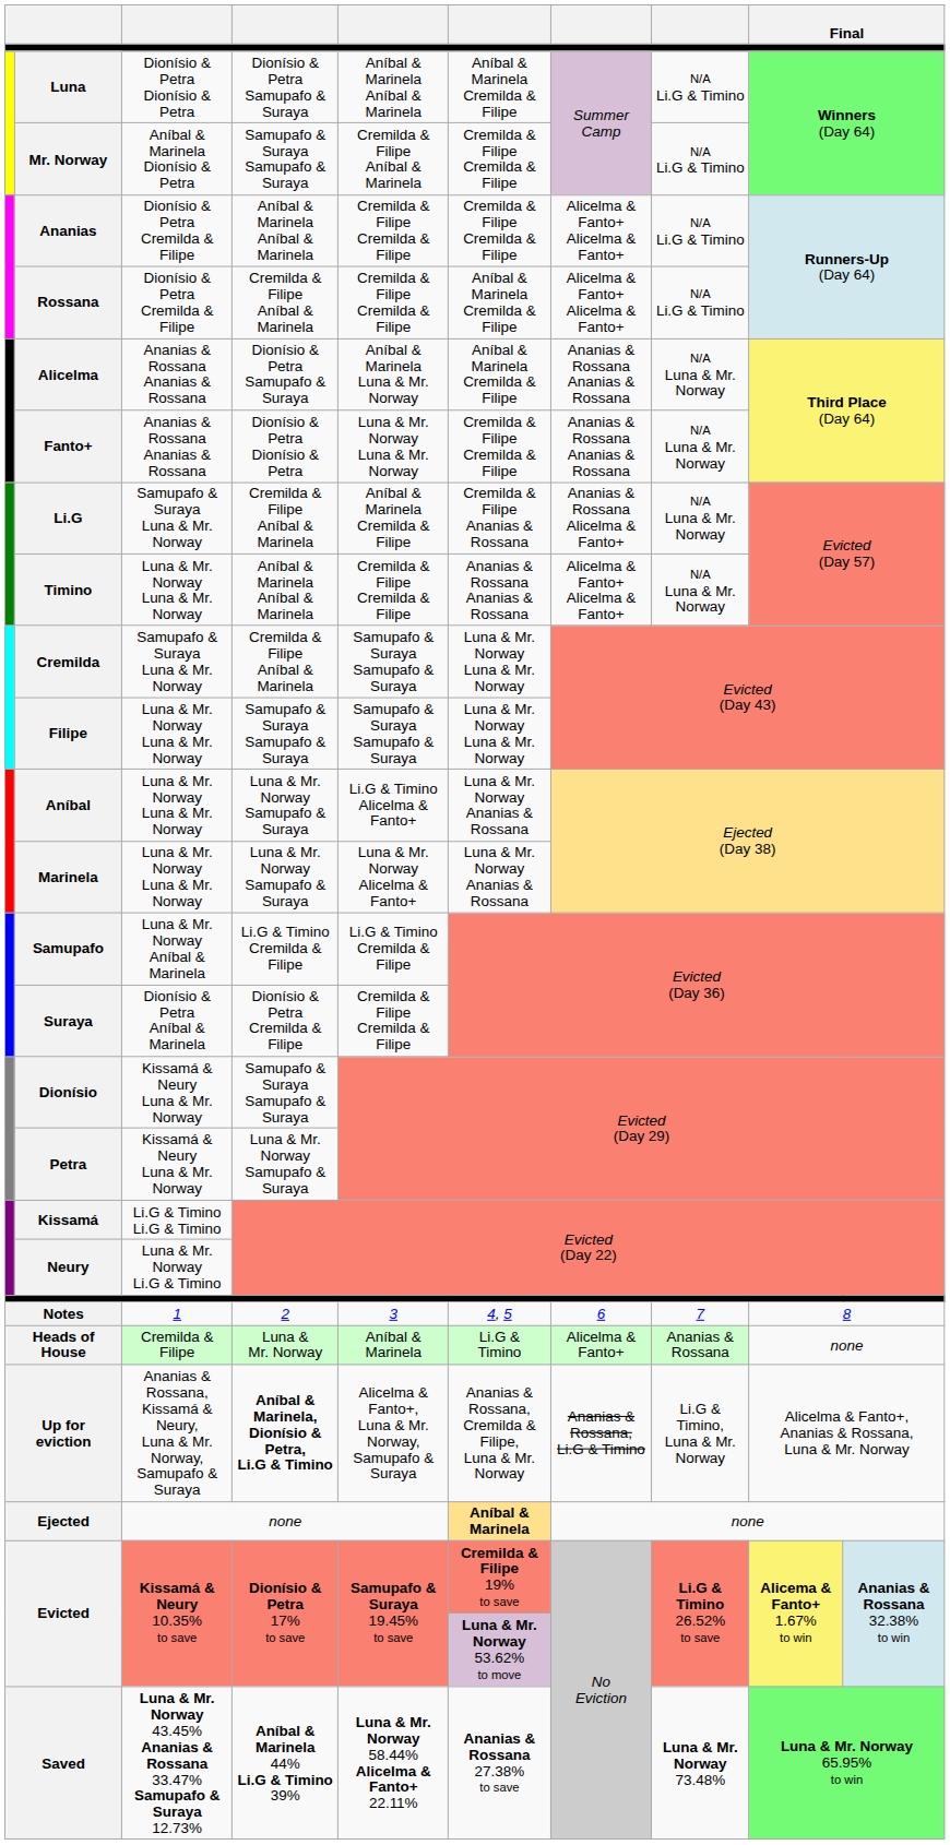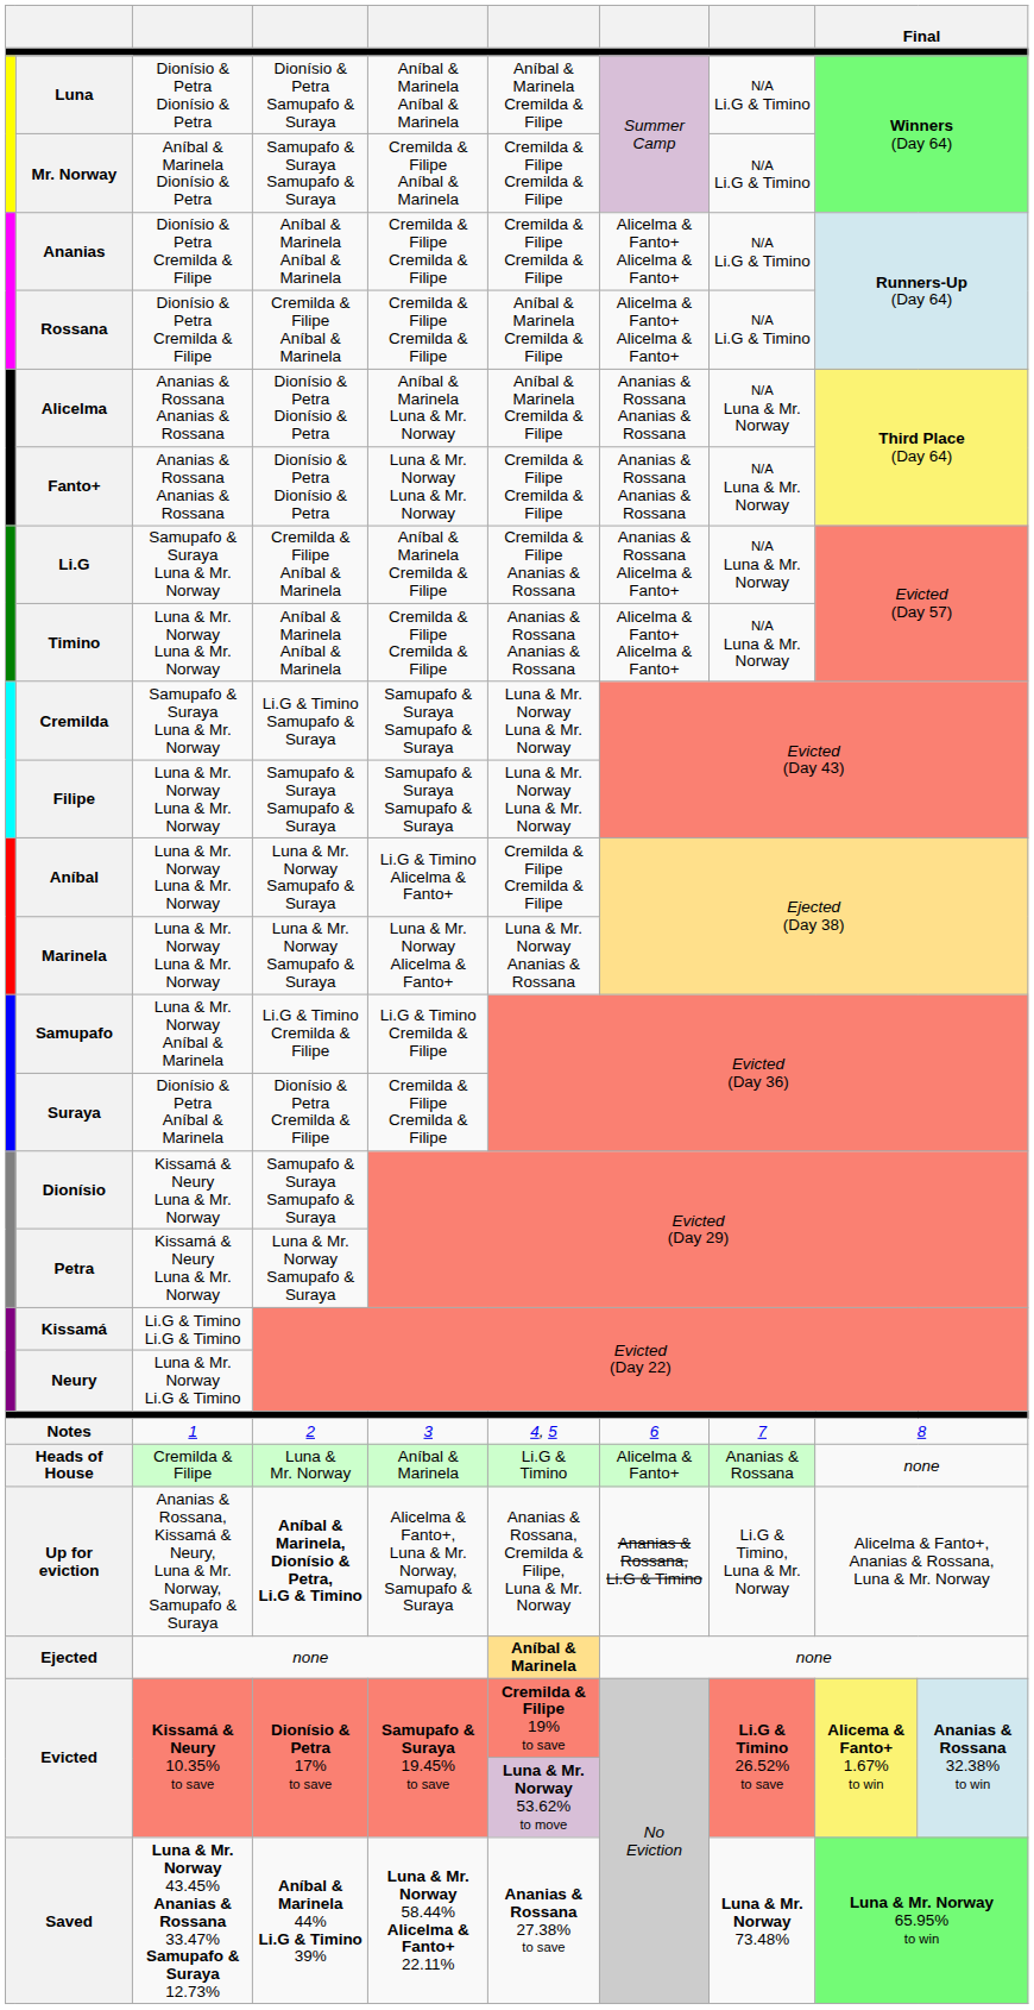 <table class="wikitable nowrap" style="text-align:center; font-size:85%; line-height:15px">
 <tr>
 <th colspan=2 style="width: 5%;"></th>
 <th style="width: 5%;"></th>
 <th style="width: 5%;"></th>
 <th style="width: 5%;"></th>
 <th style="width: 5%;"></th>
 <th style="width: 5%;"></th>
 <th style="width: 5%;"></th>
 <th colspan="2" style="width: 10%;"><br>Final</th>
 </tr>
 <tr>
 <th colspan="10" style="background:#000;"></th>
 </tr>
 <tr>
 <td rowspan="2" style="background:#FFFF00"></td>
 <th>Luna</th>
 <td>Dionísio & Petra<br>Dionísio & Petra</td>
 <td>Dionísio & Petra<br>Samupafo & Suraya</td>
 <td>Aníbal & Marinela<br>Aníbal & Marinela</td>
 <td>Aníbal & Marinela<br>Cremilda & Filipe</td>
 <td rowspan=2 bgcolor="thistle"><em>Summer<br>Camp</em></td>
 <td><small>N/A</small><br>Li.G & Timino</td>
 <td colspan="2" rowspan="2" bgcolor="73FB76"><strong>Winners</strong><br>(Day 64)</td>
 </tr>
 <tr>
 <th>Mr. Norway</th>
 <td>Aníbal & Marinela<br>Dionísio & Petra</td>
 <td>Samupafo & Suraya<br>Samupafo & Suraya</td>
 <td>Cremilda & Filipe<br>Aníbal & Marinela</td>
 <td>Cremilda & Filipe<br>Cremilda & Filipe</td>
 <td><small>N/A</small><br>Li.G & Timino</td>
 </tr>
 <tr>
 <td rowspan="2" style="background:#FF00FF"></td>
 <th>Ananias</th>
 <td>Dionísio & Petra<br>Cremilda & Filipe</td>
 <td>Aníbal & Marinela<br>Aníbal & Marinela</td>
 <td>Cremilda & Filipe<br>Cremilda & Filipe</td>
 <td>Cremilda & Filipe<br>Cremilda & Filipe</td>
 <td>Alicelma & Fanto+<br>Alicelma & Fanto+</td>
 <td><small>N/A</small><br>Li.G & Timino</td>
 <td colspan="2" rowspan="2" bgcolor="D1E8EF"><strong>Runners-Up</strong><br>(Day 64)</td>
 </tr>
 <tr>
 <th>Rossana</th>
 <td>Dionísio & Petra<br>Cremilda & Filipe</td>
 <td>Cremilda & Filipe<br>Aníbal & Marinela</td>
 <td>Cremilda & Filipe<br>Cremilda & Filipe</td>
 <td>Aníbal & Marinela<br>Cremilda & Filipe</td>
 <td>Alicelma & Fanto+<br>Alicelma & Fanto+</td>
 <td><small>N/A</small><br>Li.G & Timino</td>
 </tr>
 <tr>
 <td rowspan="2" style="background:#000"></td>
 <th>Alicelma</th>
 <td>Ananias & Rossana<br>Ananias & Rossana</td>
-<td>Dionísio & Petra<br>Samupafo & Suraya</td>
+<td>Dionísio & Petra<br>Dionísio & Petra</td>
 <td>Aníbal & Marinela<br>Luna & Mr. Norway</td>
 <td>Aníbal & Marinela<br>Cremilda & Filipe</td>
 <td>Ananias & Rossana<br>Ananias & Rossana</td>
 <td><small>N/A</small><br>Luna & Mr. Norway</td>
 <td colspan="2" rowspan="2" bgcolor="FBF373"><strong>Third Place</strong><br>(Day 64)</td>
 </tr>
 <tr>
 <th>Fanto+</th>
 <td>Ananias & Rossana<br>Ananias & Rossana</td>
 <td>Dionísio & Petra<br>Dionísio & Petra</td>
 <td>Luna & Mr. Norway<br>Luna & Mr. Norway</td>
 <td>Cremilda & Filipe<br>Cremilda & Filipe</td>
 <td>Ananias & Rossana<br>Ananias & Rossana</td>
 <td><small>N/A</small><br>Luna & Mr. Norway</td>
 </tr>
 <tr>
 <td rowspan="2" style="background:#008000"></td>
 <th>Li.G</th>
 <td>Samupafo & Suraya<br>Luna & Mr. Norway</td>
 <td>Cremilda & Filipe<br>Aníbal & Marinela</td>
 <td>Aníbal & Marinela<br>Cremilda & Filipe</td>
 <td>Cremilda & Filipe<br>Ananias & Rossana</td>
 <td>Ananias & Rossana<br>Alicelma & Fanto+</td>
 <td><small>N/A</small><br>Luna & Mr. Norway</td>
 <td colspan="2" rowspan="2" bgcolor="salmon"><em>Evicted</em><br>(Day 57)</td>
 </tr>
 <tr>
 <th>Timino</th>
 <td>Luna & Mr. Norway<br>Luna & Mr. Norway</td>
 <td>Aníbal & Marinela<br>Aníbal & Marinela</td>
 <td>Cremilda & Filipe<br>Cremilda & Filipe</td>
 <td>Ananias & Rossana<br>Ananias & Rossana</td>
 <td>Alicelma & Fanto+<br>Alicelma & Fanto+</td>
 <td><small>N/A</small><br>Luna & Mr. Norway</td>
 </tr>
 <tr>
 <td rowspan="2" style="background:aqua"></td>
 <th>Cremilda</th>
 <td>Samupafo & Suraya<br>Luna & Mr. Norway</td>
-<td>Cremilda & Filipe<br>Aníbal & Marinela</td>
+<td>Li.G & Timino<br>Samupafo & Suraya</td>
 <td>Samupafo & Suraya<br>Samupafo & Suraya</td>
 <td>Luna & Mr. Norway<br>Luna & Mr. Norway</td>
 <td colspan="4" rowspan="2" bgcolor="salmon"><em>Evicted</em><br>(Day 43)</td>
 </tr>
 <tr>
 <th>Filipe</th>
 <td>Luna & Mr. Norway<br>Luna & Mr. Norway</td>
 <td>Samupafo & Suraya<br>Samupafo & Suraya</td>
 <td>Samupafo & Suraya<br>Samupafo & Suraya</td>
 <td>Luna & Mr. Norway<br>Luna & Mr. Norway</td>
 </tr>
 <tr>
 <td rowspan="2" style="background:#FF0000"></td>
 <th>Aníbal</th>
 <td>Luna & Mr. Norway<br>Luna & Mr. Norway</td>
 <td>Luna & Mr. Norway<br>Samupafo & Suraya</td>
 <td>Li.G & Timino<br>Alicelma & Fanto+</td>
-<td>Luna & Mr. Norway<br>Ananias & Rossana</td>
+<td>Cremilda & Filipe<br>Cremilda & Filipe</td>
 <td colspan="4" rowspan="2" bgcolor="FFE08B"><em>Ejected</em><br>(Day 38)</td>
 </tr>
 <tr>
 <th>Marinela</th>
 <td>Luna & Mr. Norway<br>Luna & Mr. Norway</td>
 <td>Luna & Mr. Norway<br>Samupafo & Suraya</td>
 <td>Luna & Mr. Norway<br>Alicelma & Fanto+</td>
 <td>Luna & Mr. Norway<br>Ananias & Rossana</td>
 </tr>
 <tr>
 <td rowspan="2" style="background:#0000FF"></td>
 <th>Samupafo</th>
 <td>Luna & Mr. Norway<br>Aníbal & Marinela</td>
 <td>Li.G & Timino<br>Cremilda & Filipe</td>
 <td>Li.G & Timino<br>Cremilda & Filipe</td>
 <td colspan="5" rowspan="2" bgcolor="salmon"><em>Evicted</em><br>(Day 36)</td>
 </tr>
 <tr>
 <th>Suraya</th>
 <td>Dionísio & Petra<br>Aníbal & Marinela</td>
 <td>Dionísio & Petra<br>Cremilda & Filipe</td>
 <td>Cremilda & Filipe<br>Cremilda & Filipe</td>
 </tr>
 <tr>
 <td rowspan="2" style="background:#808080"></td>
 <th>Dionísio</th>
 <td>Kissamá & Neury<br>Luna & Mr. Norway</td>
 <td>Samupafo & Suraya<br>Samupafo & Suraya</td>
 <td colspan="6" rowspan="2" bgcolor="salmon"><em>Evicted</em><br>(Day 29)</td>
 </tr>
 <tr>
 <th>Petra</th>
 <td>Kissamá & Neury<br>Luna & Mr. Norway</td>
 <td>Luna & Mr. Norway<br>Samupafo & Suraya</td>
 </tr>
 <tr>
 <td rowspan="2" style="background:#800080"></td>
 <th>Kissamá</th>
 <td>Li.G & Timino<br>Li.G & Timino</td>
 <td colspan="7" rowspan="2" bgcolor="salmon"><em>Evicted</em><br>(Day 22)</td>
 </tr>
 <tr>
 <th>Neury</th>
 <td>Luna & Mr. Norway<br>Li.G & Timino</td>
 </tr>
 <tr>
 <th colspan="10" style="background:#000;"></th>
 </tr>
 <tr>
 <th colspan=2>Notes</th>
 <td><em><a href='#'>1</a></em></td>
 <td><em><a href='#'>2</a></em></td>
 <td><em><a href='#'>3</a></em></td>
 <td><em><a href='#'>4</a>, <a href='#'>5</a></em></td>
 <td><em><a href='#'>6</a></em></td>
 <td><em><a href='#'>7</a></em></td>
 <td colspan="2"><em><a href='#'>8</a></em></td>
 </tr>
 <tr>
 <th colspan=2>Heads of<br>House</th>
 <td style="background:#cfc">Cremilda &<br>Filipe</td>
 <td style="background:#cfc">Luna &<br>Mr. Norway</td>
 <td style="background:#cfc">Aníbal &<br>Marinela</td>
 <td style="background:#cfc">Li.G &<br>Timino</td>
 <td style="background:#cfc">Alicelma &<br>Fanto+</td>
 <td style="background:#cfc">Ananias &<br>Rossana</td>
 <td colspan="2"><em>none</em></td>
 </tr>
 <tr>
 <th colspan="2">Up for<br>eviction</th>
 <td>Ananias & Rossana,<br>Kissamá & Neury,<br>Luna & Mr. Norway,<br>Samupafo & Suraya</td>
 <td><strong>Aníbal & Marinela,<br>Dionísio & Petra,<br>Li.G & Timino</strong></td>
 <td>Alicelma & Fanto+,<br>Luna & Mr. Norway,<br>Samupafo & Suraya</td>
 <td>Ananias & Rossana,<br>Cremilda & Filipe,<br>Luna & Mr. Norway</td>
 <td><s>Ananias & Rossana,<br>Li.G & Timino</s></td>
 <td>Li.G & Timino,<br>Luna & Mr. Norway</td>
 <td colspan="2">Alicelma & Fanto+,<br>Ananias & Rossana,<br>Luna & Mr. Norway</td>
 </tr>
 <tr>
 <th colspan="2">Ejected</th>
 <td colspan="3"><em>none</em></td>
 <td style="background:#FFE08B"><strong>Aníbal & Marinela</strong></td>
 <td colspan="4"><em>none</em></td>
 </tr>
 <tr>
 <th colspan="2" rowspan="2">Evicted</th>
 <td rowspan="2" bgcolor="salmon"><strong>Kissamá & Neury</strong><br>10.35%<br><small>to save</small></td>
 <td rowspan="2" bgcolor="salmon"><strong>Dionísio & Petra</strong><br>17%<br><small>to save</small></td>
 <td rowspan="2" bgcolor="salmon"><strong>Samupafo & Suraya</strong><br>19.45%<br><small>to save</small></td>
 <td bgcolor="salmon"><strong>Cremilda & Filipe</strong><br>19%<br><small>to save</small></td>
 <td rowspan=3 bgcolor="CCCCCC"><em>No<br>Eviction</em></td>
 <td rowspan="2" bgcolor="salmon"><strong>Li.G & Timino</strong><br>26.52%<br><small>to save</small></td>
 <td rowspan="2" bgcolor="FBF373"><strong>Alicema & Fanto+</strong><br>1.67%<br><small>to win</small></td>
 <td rowspan="2" bgcolor="D1E8EF"><strong>Ananias & Rossana</strong><br>32.38%<br><small>to win</small></td>
 </tr>
 <tr>
 <td bgcolor="thistle"><strong>Luna & Mr. Norway</strong><br>53.62%<br><small>to move</small></td>
 </tr>
 <tr>
 <th colspan="2">Saved</th>
 <td><strong>Luna & Mr. Norway</strong><br>43.45%<br><strong>Ananias & Rossana</strong><br>33.47%<br><strong>Samupafo & Suraya</strong><br>12.73%</td>
 <td><strong>Aníbal & Marinela</strong><br>44%<br><strong>Li.G & Timino</strong><br>39%</td>
 <td><strong>Luna & Mr. Norway</strong><br>58.44%<br><strong>Alicelma & Fanto+</strong><br>22.11%</td>
 <td><strong>Ananias & Rossana</strong><br>27.38%<br><small>to save</small></td>
 <td><strong>Luna & Mr. Norway</strong><br>73.48%</td>
 <td colspan="2" bgcolor="73FB76"><strong>Luna & Mr. Norway</strong><br>65.95%<br><small>to win</small></td>
 </tr>
 </table>
